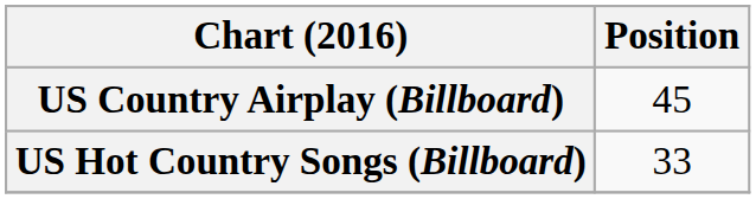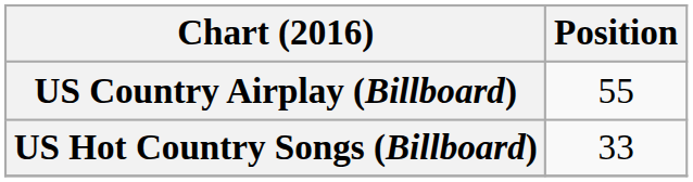 <table class="wikitable sortable plainrowheaders" style="text-align:center">
 <tr>
 <th scope="col">Chart (2016)</th>
 <th scope="col">Position</th>
 </tr>
 <tr>
 <th scope="row">US Country Airplay (<em>Billboard</em>)</th>
-<td>45</td>
+<td>55</td>
 </tr>
 <tr>
 <th scope="row">US Hot Country Songs (<em>Billboard</em>)</th>
 <td>33</td>
 </tr>
 <tr>
 </tr>
 </table>
